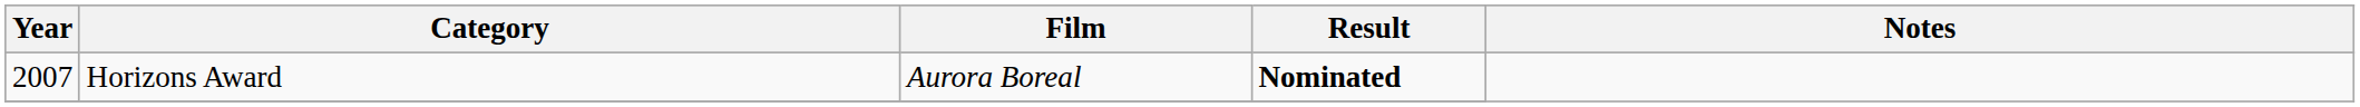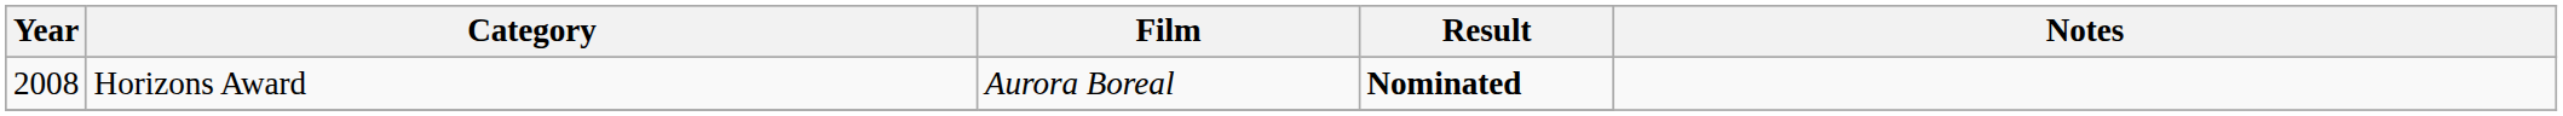 <table class="wikitable">
 <tr>
 <th width="3%">Year</th>
 <th width="35%">Category</th>
 <th width="15%">Film</th>
 <th width="10%">Result</th>
 <th width="37%">Notes</th>
 </tr>
 <tr>
-<td>2007</td>
+<td>2008</td>
 <td>Horizons Award</td>
 <td><em>Aurora Boreal</em></td>
 <td><strong>Nominated</strong></td>
 </tr>
 <tr>
 </tr>
 </table>
